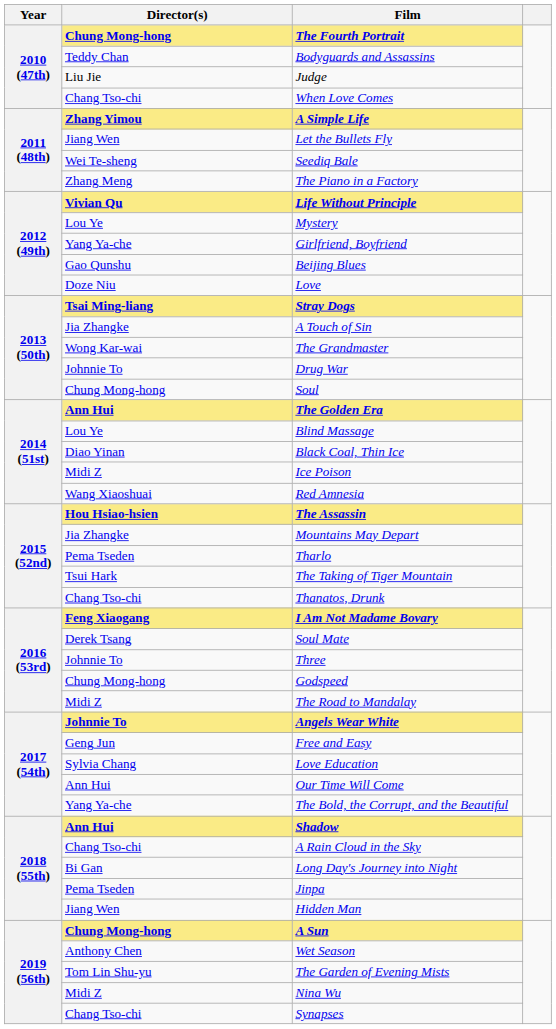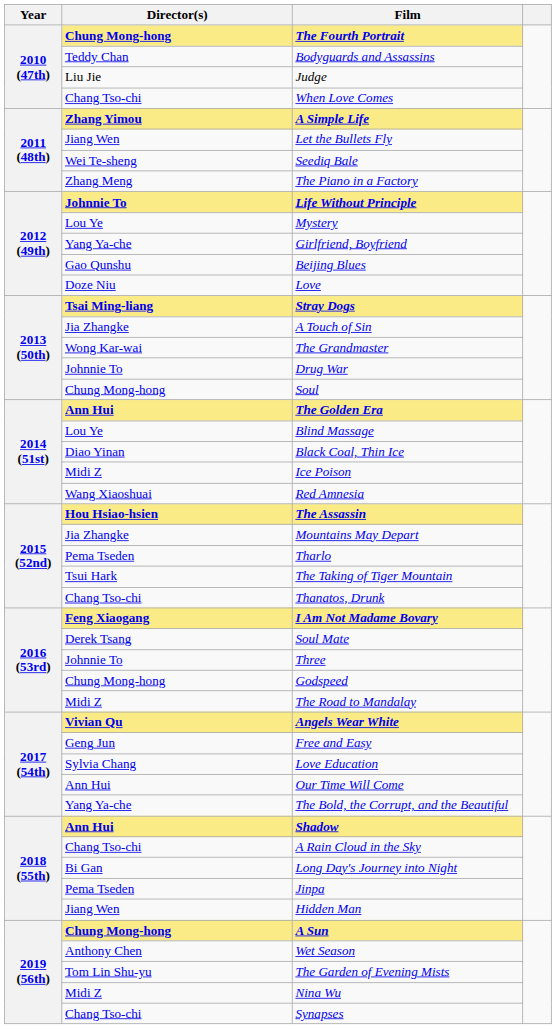 <table class="wikitable sortable">
 <tr>
 <th scope="col" style="width:10%;">Year</th>
 <th scope="col" style="width:40%;">Director(s)</th>
 <th scope="col" style="width:40%;">Film</th>
 <th scope="col" style="width:5%;" class="unsortable"></th>
 </tr>
 <tr>
 <th scope="row" rowspan="4" style="text-align:center;"><a href='#'>2010</a><br>(<a href='#'>47th</a>)</th>
 <td style="background:#FAEB86;"><strong><a href='#'>Chung Mong-hong</a></strong></td>
 <td style="background:#FAEB86;"><strong><em><a href='#'>The Fourth Portrait</a></em></strong></td>
 <td rowspan="4"></td>
 </tr>
 <tr>
 <td><a href='#'>Teddy Chan</a></td>
 <td><em><a href='#'>Bodyguards and Assassins</a></em></td>
 </tr>
 <tr>
 <td>Liu Jie</td>
 <td><em>Judge</em></td>
 </tr>
 <tr>
 <td><a href='#'>Chang Tso-chi</a></td>
 <td><em><a href='#'>When Love Comes</a></em></td>
 </tr>
 <tr>
 <th scope="row" rowspan="4" style="text-align:center;"><a href='#'>2011</a><br>(<a href='#'>48th</a>)</th>
 <td style="background:#FAEB86;"><strong><a href='#'>Zhang Yimou</a></strong></td>
 <td style="background:#FAEB86;"><strong><em><a href='#'>A Simple Life</a></em></strong></td>
 <td rowspan="4"></td>
 </tr>
 <tr>
 <td><a href='#'>Jiang Wen</a></td>
 <td><em><a href='#'>Let the Bullets Fly</a></em></td>
 </tr>
 <tr>
 <td><a href='#'>Wei Te-sheng</a></td>
 <td><em><a href='#'>Seediq Bale</a></em></td>
 </tr>
 <tr>
 <td><a href='#'>Zhang Meng</a></td>
 <td><em><a href='#'>The Piano in a Factory</a></em></td>
 </tr>
 <tr>
 <th scope="row" rowspan="5" style="text-align:center;"><a href='#'>2012</a><br>(<a href='#'>49th</a>)</th>
-<td style="background:#FAEB86;"><strong><a href='#'>Vivian Qu</a></strong></td>
+<td style="background:#FAEB86;"><strong><a href='#'>Johnnie To</a></strong></td>
 <td style="background:#FAEB86;"><strong><em><a href='#'>Life Without Principle</a></em></strong></td>
 <td rowspan="5"></td>
 </tr>
 <tr>
 <td><a href='#'>Lou Ye</a></td>
 <td><em><a href='#'>Mystery</a></em></td>
 </tr>
 <tr>
 <td><a href='#'>Yang Ya-che</a></td>
 <td><em><a href='#'>Girlfriend, Boyfriend</a></em></td>
 </tr>
 <tr>
 <td><a href='#'>Gao Qunshu</a></td>
 <td><em><a href='#'>Beijing Blues</a></em></td>
 </tr>
 <tr>
 <td><a href='#'>Doze Niu</a></td>
 <td><em><a href='#'>Love</a></em></td>
 </tr>
 <tr>
 <th scope="row" rowspan="5" style="text-align:center;"><a href='#'>2013</a><br>(<a href='#'>50th</a>)</th>
 <td style="background:#FAEB86;"><strong><a href='#'>Tsai Ming-liang</a></strong></td>
 <td style="background:#FAEB86;"><strong><em><a href='#'>Stray Dogs</a></em></strong></td>
 <td rowspan="5"></td>
 </tr>
 <tr>
 <td><a href='#'>Jia Zhangke</a></td>
 <td><em><a href='#'>A Touch of Sin</a></em></td>
 </tr>
 <tr>
 <td><a href='#'>Wong Kar-wai</a></td>
 <td><em><a href='#'>The Grandmaster</a></em></td>
 </tr>
 <tr>
 <td><a href='#'>Johnnie To</a></td>
 <td><em><a href='#'>Drug War</a></em></td>
 </tr>
 <tr>
 <td><a href='#'>Chung Mong-hong</a></td>
 <td><em><a href='#'>Soul</a></em></td>
 </tr>
 <tr>
 <th scope="row" rowspan="5" style="text-align:center;"><a href='#'>2014</a><br>(<a href='#'>51st</a>)</th>
 <td style="background:#FAEB86;"><strong><a href='#'>Ann Hui</a></strong></td>
 <td style="background:#FAEB86;"><strong><em><a href='#'>The Golden Era</a></em></strong></td>
 <td rowspan="5"></td>
 </tr>
 <tr>
 <td><a href='#'>Lou Ye</a></td>
 <td><em><a href='#'>Blind Massage</a></em></td>
 </tr>
 <tr>
 <td><a href='#'>Diao Yinan</a></td>
 <td><em><a href='#'>Black Coal, Thin Ice</a></em></td>
 </tr>
 <tr>
 <td><a href='#'>Midi Z</a></td>
 <td><em><a href='#'>Ice Poison</a></em></td>
 </tr>
 <tr>
 <td><a href='#'>Wang Xiaoshuai</a></td>
 <td><em><a href='#'>Red Amnesia</a></em></td>
 </tr>
 <tr>
 <th scope="row" rowspan="5" style="text-align:center;"><a href='#'>2015</a><br>(<a href='#'>52nd</a>)</th>
 <td style="background:#FAEB86;"><strong><a href='#'>Hou Hsiao-hsien</a></strong></td>
 <td style="background:#FAEB86;"><strong><em><a href='#'>The Assassin</a></em></strong></td>
 <td rowspan="5"></td>
 </tr>
 <tr>
 <td><a href='#'>Jia Zhangke</a></td>
 <td><em><a href='#'>Mountains May Depart</a></em></td>
 </tr>
 <tr>
 <td><a href='#'>Pema Tseden</a></td>
 <td><em><a href='#'>Tharlo</a></em></td>
 </tr>
 <tr>
 <td><a href='#'>Tsui Hark</a></td>
 <td><em><a href='#'>The Taking of Tiger Mountain</a></em></td>
 </tr>
 <tr>
 <td><a href='#'>Chang Tso-chi</a></td>
 <td><em><a href='#'>Thanatos, Drunk</a></em></td>
 </tr>
 <tr>
 <th scope="row" rowspan="5" style="text-align:center;"><a href='#'>2016</a><br>(<a href='#'>53rd</a>)</th>
 <td style="background:#FAEB86;"><strong><a href='#'>Feng Xiaogang</a></strong></td>
 <td style="background:#FAEB86;"><strong><em><a href='#'>I Am Not Madame Bovary</a></em></strong></td>
 <td rowspan="5"></td>
 </tr>
 <tr>
 <td><a href='#'>Derek Tsang</a></td>
 <td><em><a href='#'>Soul Mate</a></em></td>
 </tr>
 <tr>
 <td><a href='#'>Johnnie To</a></td>
 <td><em><a href='#'>Three</a></em></td>
 </tr>
 <tr>
 <td><a href='#'>Chung Mong-hong</a></td>
 <td><em><a href='#'>Godspeed</a></em></td>
 </tr>
 <tr>
 <td><a href='#'>Midi Z</a></td>
 <td><em><a href='#'>The Road to Mandalay</a></em></td>
 </tr>
 <tr>
 <th scope="row" rowspan="5" style="text-align:center;"><a href='#'>2017</a><br>(<a href='#'>54th</a>)</th>
-<td style="background:#FAEB86;"><strong><a href='#'>Johnnie To</a></strong></td>
+<td style="background:#FAEB86;"><strong><a href='#'>Vivian Qu</a></strong></td>
 <td style="background:#FAEB86;"><strong><em><a href='#'>Angels Wear White</a></em></strong></td>
 <td rowspan="5"></td>
 </tr>
 <tr>
 <td><a href='#'>Geng Jun</a></td>
 <td><em><a href='#'>Free and Easy</a></em></td>
 </tr>
 <tr>
 <td><a href='#'>Sylvia Chang</a></td>
 <td><em><a href='#'>Love Education</a></em></td>
 </tr>
 <tr>
 <td><a href='#'>Ann Hui</a></td>
 <td><em><a href='#'>Our Time Will Come</a></em></td>
 </tr>
 <tr>
 <td><a href='#'>Yang Ya-che</a></td>
 <td><em><a href='#'>The Bold, the Corrupt, and the Beautiful</a></em></td>
 </tr>
 <tr>
 <th scope="row" rowspan="5" style="text-align:center;"><a href='#'>2018</a><br>(<a href='#'>55th</a>)</th>
 <td style="background:#FAEB86;"><strong><a href='#'>Ann Hui</a></strong></td>
 <td style="background:#FAEB86;"><strong><em><a href='#'>Shadow</a></em></strong></td>
 <td rowspan="5"></td>
 </tr>
 <tr>
 <td><a href='#'>Chang Tso-chi</a></td>
 <td><em><a href='#'>A Rain Cloud in the Sky</a></em></td>
 </tr>
 <tr>
 <td><a href='#'>Bi Gan</a></td>
 <td><em><a href='#'>Long Day's Journey into Night</a></em></td>
 </tr>
 <tr>
 <td><a href='#'>Pema Tseden</a></td>
 <td><em><a href='#'>Jinpa</a></em></td>
 </tr>
 <tr>
 <td><a href='#'>Jiang Wen</a></td>
 <td><em><a href='#'>Hidden Man</a></em></td>
 </tr>
 <tr>
 <th scope="row" rowspan="5" style="text-align:center;"><a href='#'>2019</a><br>(<a href='#'>56th</a>)</th>
 <td style="background:#FAEB86;"><strong><a href='#'>Chung Mong-hong</a></strong></td>
 <td style="background:#FAEB86;"><strong><em><a href='#'>A Sun</a></em></strong></td>
 <td rowspan="5"></td>
 </tr>
 <tr>
 <td><a href='#'>Anthony Chen</a></td>
 <td><em><a href='#'>Wet Season</a></em></td>
 </tr>
 <tr>
 <td><a href='#'>Tom Lin Shu-yu</a></td>
 <td><em><a href='#'>The Garden of Evening Mists</a></em></td>
 </tr>
 <tr>
 <td><a href='#'>Midi Z</a></td>
 <td><em><a href='#'>Nina Wu</a></em></td>
 </tr>
 <tr>
 <td><a href='#'>Chang Tso-chi</a></td>
 <td><em><a href='#'>Synapses</a></em></td>
 </tr>
 </table>
